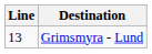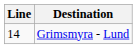 <table class="wikitable sortable">
 <tr>
 <th>Line</th>
 <th>Destination</th>
 </tr>
 <tr>
-<td>13</td>
+<td>14</td>
 <td><a href='#'>Grimsmyra</a> - <a href='#'>Lund</a></td>
 </tr>
 </table>
